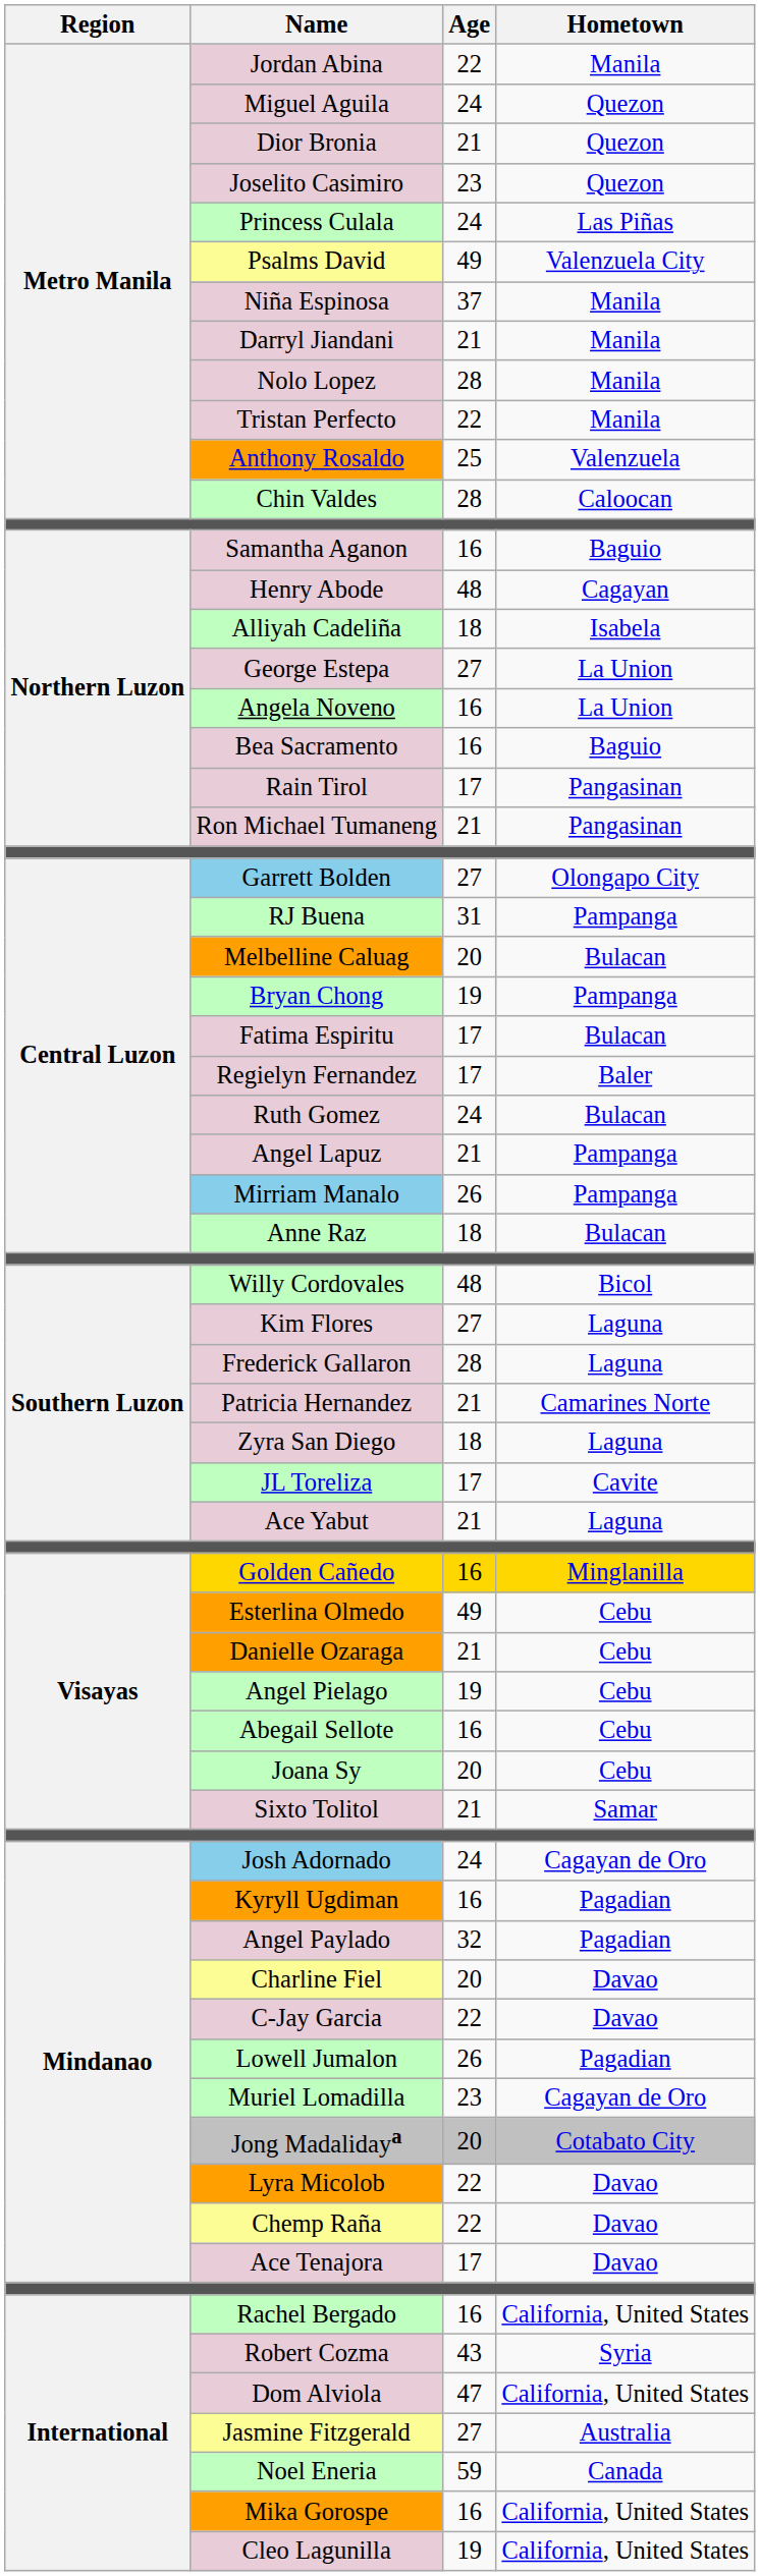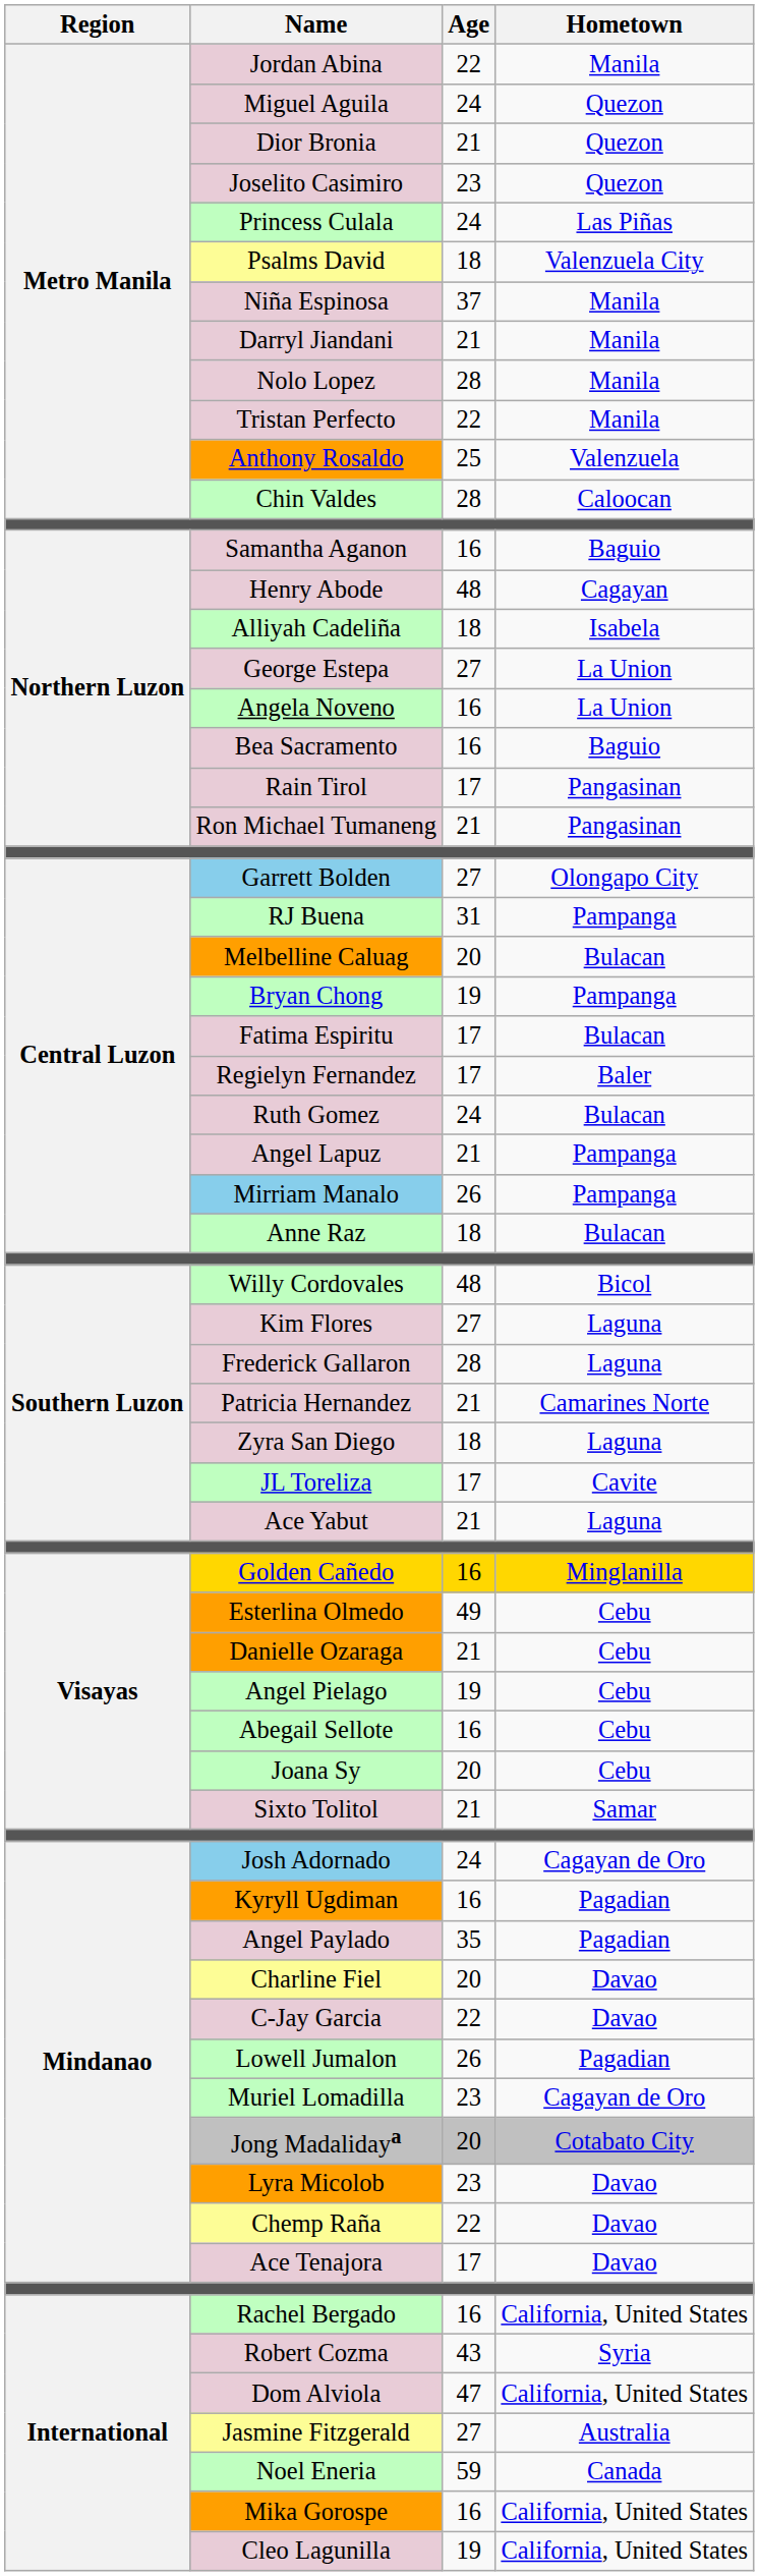 <table class="wikitable plainrowheaders" style="text-align:center;">
 <tr>
 <th>Region</th>
 <th>Name</th>
 <th>Age</th>
 <th>Hometown</th>
 </tr>
 <tr>
 <th rowspan="12">Metro Manila</th>
 <td style="background:#E8CCD7;">Jordan Abina</td>
 <td>22</td>
 <td><a href='#'>Manila</a></td>
 </tr>
 <tr>
 <td style="background:#E8CCD7;">Miguel Aguila</td>
 <td>24</td>
 <td><a href='#'>Quezon</a></td>
 </tr>
 <tr>
 <td style="background:#E8CCD7;">Dior Bronia</td>
 <td>21</td>
 <td><a href='#'>Quezon</a></td>
 </tr>
 <tr>
 <td style="background:#E8CCD7;">Joselito Casimiro</td>
 <td>23</td>
 <td><a href='#'>Quezon</a></td>
 </tr>
 <tr>
 <td style="background:#BFFFC0;">Princess Culala</td>
 <td>24</td>
 <td><a href='#'>Las Piñas</a></td>
 </tr>
 <tr>
 <td style="background:#FDFD96;">Psalms David</td>
-<td>49</td>
+<td>18</td>
 <td><a href='#'>Valenzuela City</a></td>
 </tr>
 <tr>
 <td style="background:#E8CCD7;">Niña Espinosa</td>
 <td>37</td>
 <td><a href='#'>Manila</a></td>
 </tr>
 <tr>
 <td style="background:#E8CCD7;">Darryl Jiandani</td>
 <td>21</td>
 <td><a href='#'>Manila</a></td>
 </tr>
 <tr>
 <td style="background:#E8CCD7;">Nolo Lopez</td>
 <td>28</td>
 <td><a href='#'>Manila</a></td>
 </tr>
 <tr>
 <td style="background:#E8CCD7;">Tristan Perfecto</td>
 <td>22</td>
 <td><a href='#'>Manila</a></td>
 </tr>
 <tr>
 <td style="background:#FF9F00;"><a href='#'>Anthony Rosaldo</a></td>
 <td>25</td>
 <td><a href='#'>Valenzuela</a></td>
 </tr>
 <tr>
 <td style="background:#BFFFC0;">Chin Valdes</td>
 <td>28</td>
 <td><a href='#'>Caloocan</a></td>
 </tr>
 <tr>
 <td colspan="4" style="background:#555;"></td>
 </tr>
 <tr>
 <th rowspan="8">Northern Luzon</th>
 <td style="background:#E8CCD7;">Samantha Aganon</td>
 <td>16</td>
 <td><a href='#'>Baguio</a></td>
 </tr>
 <tr>
 <td style="background:#E8CCD7;">Henry Abode</td>
 <td>48</td>
 <td><a href='#'>Cagayan</a></td>
 </tr>
 <tr>
 <td style="background:#BFFFC0;">Alliyah Cadeliña</td>
 <td>18</td>
 <td><a href='#'>Isabela</a></td>
 </tr>
 <tr>
 <td style="background:#E8CCD7;">George Estepa</td>
 <td>27</td>
 <td><a href='#'>La Union</a></td>
 </tr>
 <tr>
 <td style="background:#BFFFC0;"><u>Angela Noveno</u></td>
 <td>16</td>
 <td><a href='#'>La Union</a></td>
 </tr>
 <tr>
 <td style="background:#E8CCD7;">Bea Sacramento</td>
 <td>16</td>
 <td><a href='#'>Baguio</a></td>
 </tr>
 <tr>
 <td style="background:#E8CCD7;">Rain Tirol</td>
 <td>17</td>
 <td><a href='#'>Pangasinan</a></td>
 </tr>
 <tr>
 <td style="background:#E8CCD7;">Ron Michael Tumaneng</td>
 <td>21</td>
 <td><a href='#'>Pangasinan</a></td>
 </tr>
 <tr>
 <td colspan="4" style="background:#555;"></td>
 </tr>
 <tr>
 <th rowspan="10">Central Luzon</th>
 <td style="background:skyblue;">Garrett Bolden</td>
 <td>27</td>
 <td><a href='#'>Olongapo City</a></td>
 </tr>
 <tr>
 <td style="background:#BFFFC0;">RJ Buena</td>
 <td>31</td>
 <td><a href='#'>Pampanga</a></td>
 </tr>
 <tr>
 <td style="background:#FF9F00;">Melbelline Caluag</td>
 <td>20</td>
 <td><a href='#'>Bulacan</a></td>
 </tr>
 <tr>
 <td style="background:#BFFFC0;"><a href='#'>Bryan Chong</a></td>
 <td>19</td>
 <td><a href='#'>Pampanga</a></td>
 </tr>
 <tr>
 <td style="background:#E8CCD7;">Fatima Espiritu</td>
 <td>17</td>
 <td><a href='#'>Bulacan</a></td>
 </tr>
 <tr>
 <td style="background:#E8CCD7;">Regielyn Fernandez</td>
 <td>17</td>
 <td><a href='#'>Baler</a></td>
 </tr>
 <tr>
 <td style="background:#E8CCD7;">Ruth Gomez</td>
 <td>24</td>
 <td><a href='#'>Bulacan</a></td>
 </tr>
 <tr>
 <td style="background:#E8CCD7;">Angel Lapuz</td>
 <td>21</td>
 <td><a href='#'>Pampanga</a></td>
 </tr>
 <tr>
 <td style="background:skyblue;">Mirriam Manalo</td>
 <td>26</td>
 <td><a href='#'>Pampanga</a></td>
 </tr>
 <tr>
 <td style="background:#BFFFC0;">Anne Raz</td>
 <td>18</td>
 <td><a href='#'>Bulacan</a></td>
 </tr>
 <tr>
 <td colspan="4" style="background:#555;"></td>
 </tr>
 <tr>
 <th rowspan="7">Southern Luzon</th>
 <td style="background:#BFFFC0;">Willy Cordovales</td>
 <td>48</td>
 <td><a href='#'>Bicol</a></td>
 </tr>
 <tr>
 <td style="background:#E8CCD7;”">Kim Flores</td>
 <td>27</td>
 <td><a href='#'>Laguna</a></td>
 </tr>
 <tr>
 <td style="background:#E8CCD7;">Frederick Gallaron</td>
 <td>28</td>
 <td><a href='#'>Laguna</a></td>
 </tr>
 <tr>
 <td style="background:#E8CCD7;">Patricia Hernandez</td>
 <td>21</td>
 <td><a href='#'>Camarines Norte</a></td>
 </tr>
 <tr>
 <td style="background:#E8CCD7;">Zyra San Diego</td>
 <td>18</td>
 <td><a href='#'>Laguna</a></td>
 </tr>
 <tr>
 <td style="background:#BFFFC0;"><a href='#'>JL Toreliza</a></td>
 <td>17</td>
 <td><a href='#'>Cavite</a></td>
 </tr>
 <tr>
 <td style="background:#E8CCD7;">Ace Yabut</td>
 <td>21</td>
 <td><a href='#'>Laguna</a></td>
 </tr>
 <tr>
 <td colspan="4" style="background:#555;"></td>
 </tr>
 <tr>
 <th rowspan="7">Visayas</th>
 <td style="background:gold;"><a href='#'>Golden Cañedo</a></td>
 <td style="background:gold;">16</td>
 <td style="background:gold;"><a href='#'>Minglanilla</a></td>
 </tr>
 <tr>
 <td style="background:#FF9F00;">Esterlina Olmedo</td>
 <td>49</td>
 <td><a href='#'>Cebu</a></td>
 </tr>
 <tr>
 <td style="background:#FF9F00;">Danielle Ozaraga</td>
 <td>21</td>
 <td><a href='#'>Cebu</a></td>
 </tr>
 <tr>
 <td style="background:#BFFFC0;">Angel Pielago</td>
 <td>19</td>
 <td><a href='#'>Cebu</a></td>
 </tr>
 <tr>
 <td style="background:#BFFFC0;">Abegail Sellote</td>
 <td>16</td>
 <td><a href='#'>Cebu</a></td>
 </tr>
 <tr>
 <td style="background:#BFFFC0;">Joana Sy</td>
 <td>20</td>
 <td><a href='#'>Cebu</a></td>
 </tr>
 <tr>
 <td style="background:#E8CCD7;">Sixto Tolitol</td>
 <td>21</td>
 <td><a href='#'>Samar</a></td>
 </tr>
 <tr>
 <td colspan="4" style="background:#555;"></td>
 </tr>
 <tr>
 <th rowspan="11">Mindanao</th>
 <td style="background:skyblue;">Josh Adornado</td>
 <td>24</td>
 <td><a href='#'>Cagayan de Oro</a></td>
 </tr>
 <tr>
 <td style="background:#FF9F00;">Kyryll Ugdiman</td>
 <td>16</td>
 <td><a href='#'>Pagadian</a></td>
 </tr>
 <tr>
 <td style="background:#E8CCD7;">Angel Paylado</td>
-<td>32</td>
+<td>35</td>
 <td><a href='#'>Pagadian</a></td>
 </tr>
 <tr>
 <td style="background:#FDFD96;">Charline Fiel</td>
 <td>20</td>
 <td><a href='#'>Davao</a></td>
 </tr>
 <tr>
 <td style="background:#E8CCD7;">C-Jay Garcia</td>
 <td>22</td>
 <td><a href='#'>Davao</a></td>
 </tr>
 <tr>
 <td style="background:#BFFFC0;">Lowell Jumalon</td>
 <td>26</td>
 <td><a href='#'>Pagadian</a></td>
 </tr>
 <tr>
 <td style="background:#BFFFC0;">Muriel Lomadilla</td>
 <td>23</td>
 <td><a href='#'>Cagayan de Oro</a></td>
 </tr>
 <tr>
 <td style="background:silver;">Jong Madaliday<sup><strong>a</strong></sup></td>
 <td style="background:silver;">20</td>
 <td style="background:silver;"><a href='#'>Cotabato City</a></td>
 </tr>
 <tr>
 <td style="background:#FF9F00;">Lyra Micolob</td>
-<td>22</td>
+<td>23</td>
 <td><a href='#'>Davao</a></td>
 </tr>
 <tr>
 <td style="background:#FDFD96;">Chemp Raña</td>
 <td>22</td>
 <td><a href='#'>Davao</a></td>
 </tr>
 <tr>
 <td style="background:#E8CCD7;">Ace Tenajora</td>
 <td>17</td>
 <td><a href='#'>Davao</a></td>
 </tr>
 <tr>
 <td colspan="4" style="background:#555;"></td>
 </tr>
 <tr>
 <th rowspan="7">International</th>
 <td style="background:#BFFFC0;">Rachel Bergado</td>
 <td>16</td>
 <td><a href='#'>California</a>, United States</td>
 </tr>
 <tr>
 <td style="background:#E8CCD7;">Robert Cozma</td>
 <td>43</td>
 <td><a href='#'>Syria</a></td>
 </tr>
 <tr>
 <td style="background:#E8CCD7;">Dom Alviola</td>
 <td>47</td>
 <td><a href='#'>California</a>, United States</td>
 </tr>
 <tr>
 <td style="background:#FDFD96;">Jasmine Fitzgerald</td>
 <td>27</td>
 <td><a href='#'>Australia</a></td>
 </tr>
 <tr>
 <td style="background:#BFFFC0;">Noel Eneria</td>
 <td>59</td>
 <td><a href='#'>Canada</a></td>
 </tr>
 <tr>
 <td style="background:#FF9F00;">Mika Gorospe</td>
 <td>16</td>
 <td><a href='#'>California</a>, United States</td>
 </tr>
 <tr>
 <td style="background:#E8CCD7;">Cleo Lagunilla</td>
 <td>19</td>
 <td><a href='#'>California</a>, United States</td>
 </tr>
 </table>
